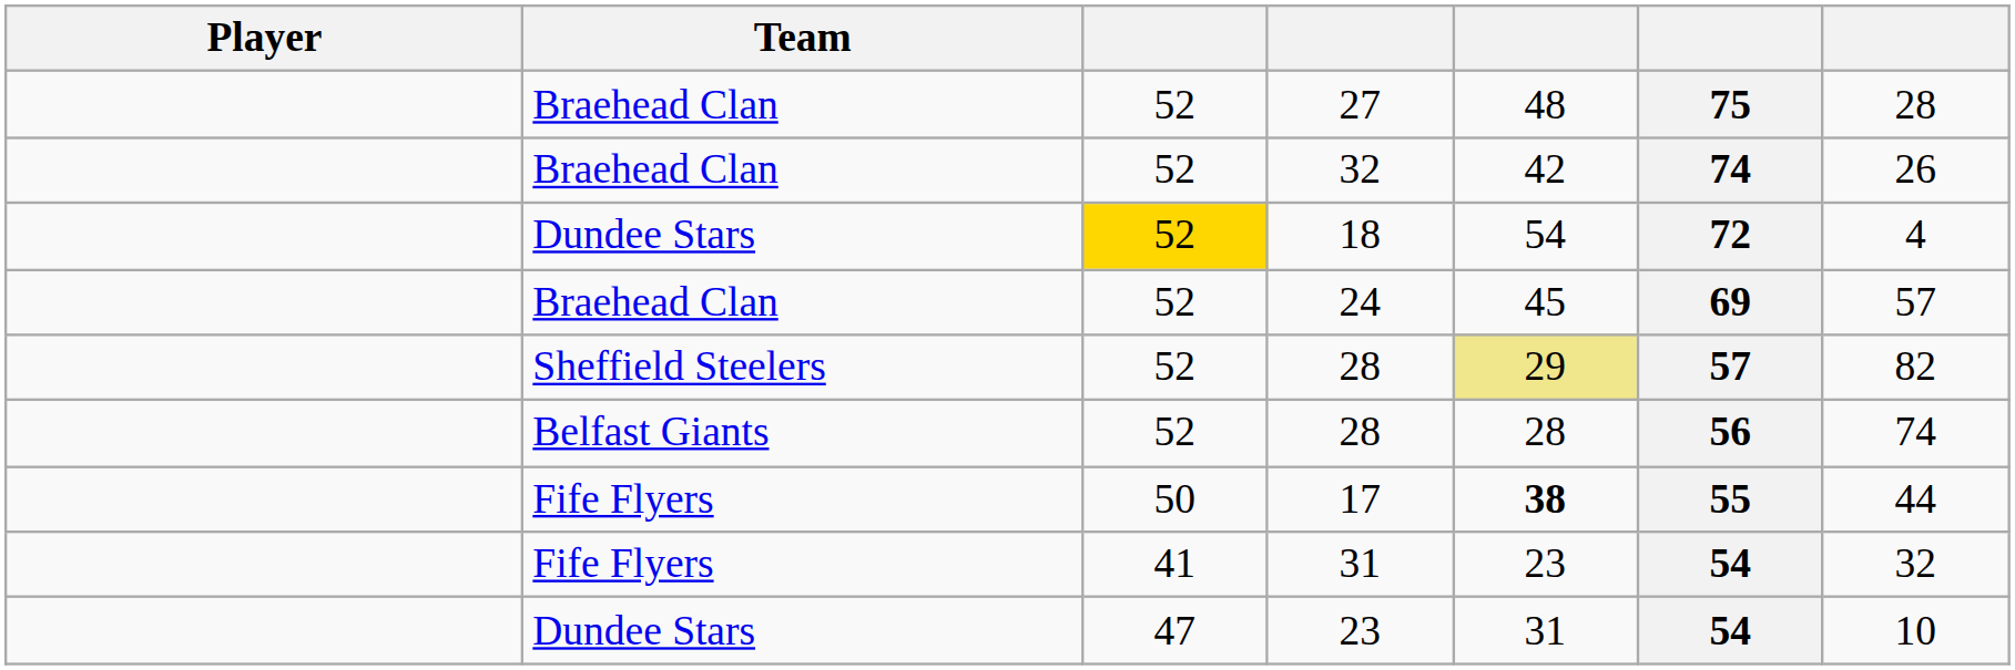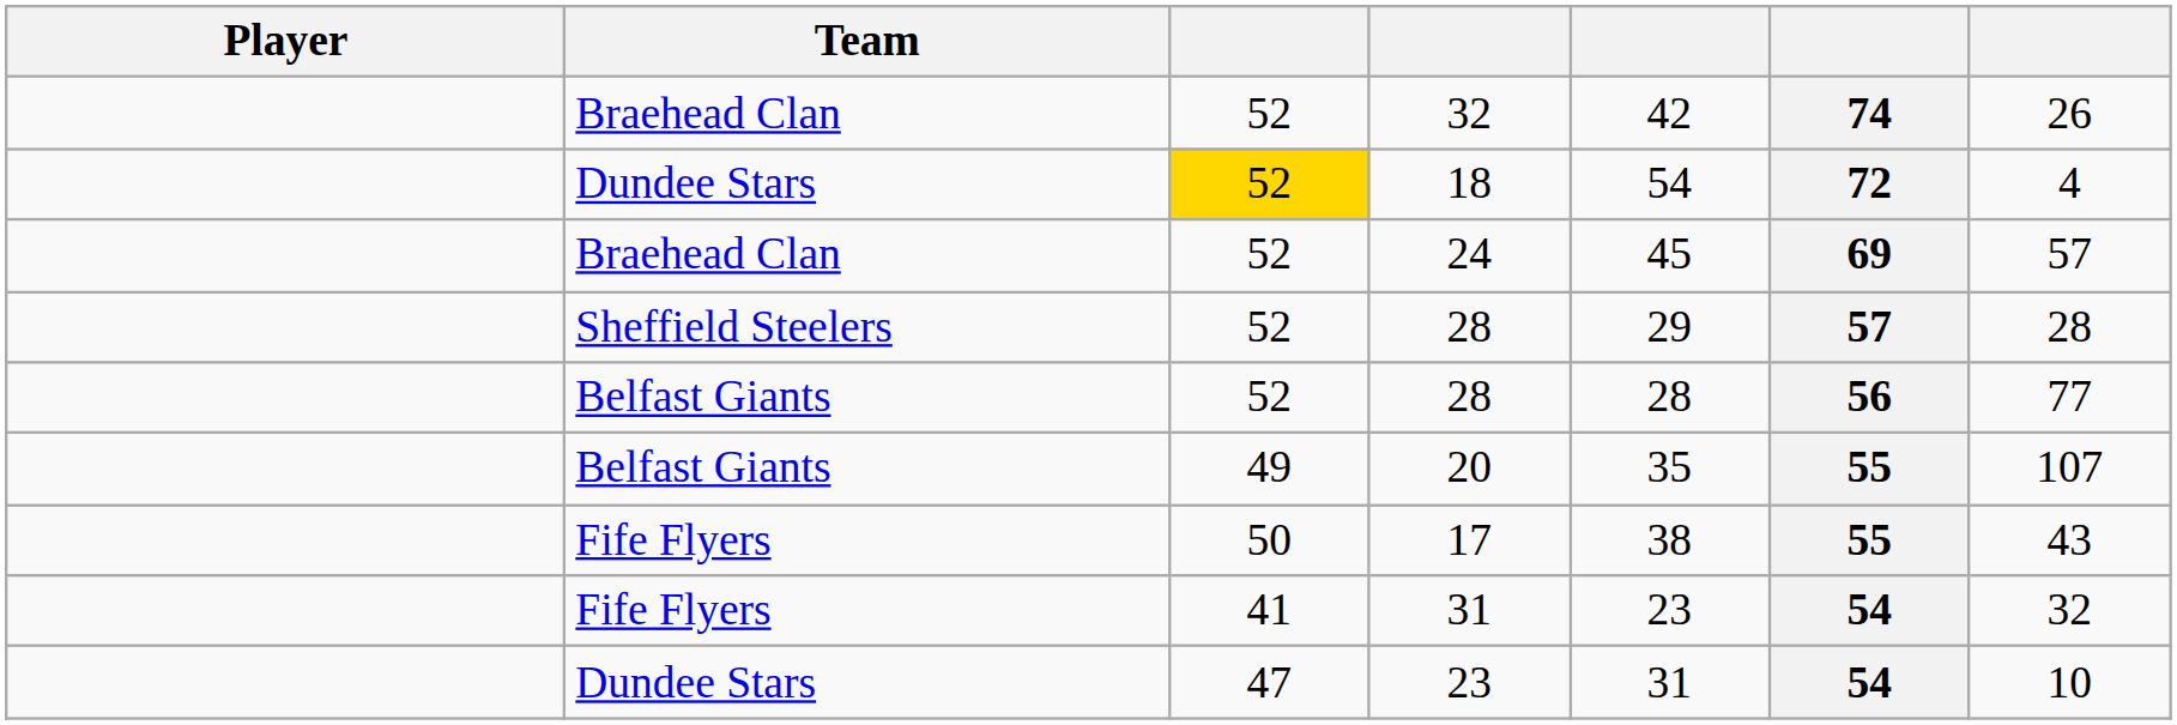 <table class="wikitable sortable">
 <tr>
 <th style="width: 12em;">Player</th>
 <th style="width: 13em;">Team</th>
 <th style="width: 4em;"></th>
 <th style="width: 4em;"></th>
 <th style="width: 4em;"></th>
 <th style="width: 4em;"></th>
 <th style="width: 4em;"></th>
-</tr>
-<tr style="text-align:center;">
-<td style="text-align:left;"></td>
-<td style="text-align:left;"><a href='#'>Braehead Clan</a></td>
-<td>52</td>
-<td>27</td>
-<td>48</td>
-<th>75</th>
-<td>28</td>
 </tr>
 <tr style="text-align:center;">
 <td style="text-align:left;"></td>
 <td style="text-align:left;"><a href='#'>Braehead Clan</a></td>
 <td>52</td>
 <td>32</td>
 <td>42</td>
 <th>74</th>
 <td>26</td>
 </tr>
 <tr style="text-align:center;">
 <td style="text-align:left;"></td>
 <td style="text-align:left;"><a href='#'>Dundee Stars</a></td>
 <td style="background: gold;">52</td>
 <td>18</td>
 <td>54</td>
 <th>72</th>
 <td>4</td>
 </tr>
 <tr style="text-align:center;">
 <td style="text-align:left;"></td>
 <td style="text-align:left;"><a href='#'>Braehead Clan</a></td>
 <td>52</td>
 <td>24</td>
 <td>45</td>
 <th>69</th>
 <td>57</td>
 </tr>
 <tr style="text-align:center;">
 <td style="text-align:left;"></td>
 <td style="text-align:left;"><a href='#'>Sheffield Steelers</a></td>
 <td>52</td>
 <td>28</td>
-<td style="background: khaki;">29</td>
+<td>29</td>
 <th>57</th>
-<td>82</td>
+<td>28</td>
 </tr>
 <tr style="text-align:center;">
 <td style="text-align:left;"></td>
 <td style="text-align:left;"><a href='#'>Belfast Giants</a></td>
 <td>52</td>
 <td>28</td>
 <td>28</td>
 <th>56</th>
-<td>74</td>
+<td>77</td>
+</tr>
+<tr style="text-align:center;">
+<td style="text-align:left;"></td>
+<td style="text-align:left;"><a href='#'>Belfast Giants</a></td>
+<td>49</td>
+<td>20</td>
+<td>35</td>
+<th>55</th>
+<td>107</td>
 </tr>
 <tr style="text-align:center;">
 <td style="text-align:left;"></td>
 <td style="text-align:left;"><a href='#'>Fife Flyers</a></td>
 <td>50</td>
 <td>17</td>
-<td><strong>38</strong></td>
+<td>38</td>
 <th>55</th>
-<td>44</td>
+<td>43</td>
 </tr>
 <tr style="text-align:center;">
 <td style="text-align:left;"></td>
 <td style="text-align:left;"><a href='#'>Fife Flyers</a></td>
 <td>41</td>
 <td>31</td>
 <td>23</td>
 <th>54</th>
 <td>32</td>
 </tr>
 <tr style="text-align:center;">
 <td style="text-align:left;"></td>
 <td style="text-align:left;"><a href='#'>Dundee Stars</a></td>
 <td>47</td>
 <td>23</td>
 <td>31</td>
 <th>54</th>
 <td>10</td>
 </tr>
 </table>
